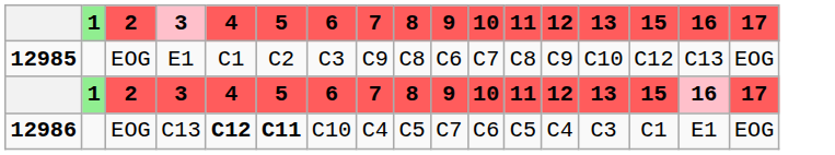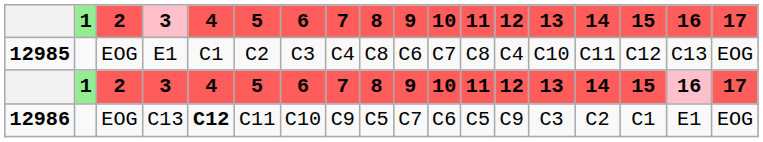 <table class="wikitable plainrowheaders unsortable" style="text-align:center">
 <tr>
 <th></th>
 <th rowspan="1" scope="col" style="background:lightgreen;">1</th>
 <th rowspan="1" scope="col" style="background:#FF5C5C;">2</th>
 <th rowspan="1" scope="col" style="background:pink;">3</th>
 <th rowspan="1" scope="col" style="background:#FF5C5C ;">4</th>
 <th rowspan="1" scope="col" style="background:#FF5C5C ;">5</th>
 <th rowspan="1" scope="col" style="background:#FF5C5C ;">6</th>
 <th rowspan="1" scope="col" style="background:#FF5C5C ;">7</th>
 <th rowspan="1" scope="col" style="background:#FF5C5C ;">8</th>
 <th rowspan="1" scope="col" style="background:#FF5C5C ;">9</th>
 <th rowspan="1" scope="col" style="background:#FF5C5C ;">10</th>
 <th rowspan="1" scope="col" style="background:#FF5C5C ;">11</th>
 <th rowspan="1" scope="col" style="background:#FF5C5C ;">12</th>
 <th rowspan="1" scope="col" style="background:#FF5C5C ;">13</th>
+<th rowspan="1" scope="col" style="background:#FF5C5C ;">14</th>
 <th rowspan="1" scope="col" style="background:#FF5C5C ;">15</th>
 <th rowspan="1" scope="col" style="background:#FF5C5C ;">16</th>
 <th rowspan="1" scope="col" style="background:#FF5C5C ;">17</th>
 </tr>
 <tr>
 <td><strong>12985</strong></td>
 <td></td>
 <td>EOG</td>
 <td>E1</td>
 <td>C1</td>
 <td>C2</td>
 <td>C3</td>
-<td>C9</td>
+<td>C4</td>
 <td>C8</td>
 <td>C6</td>
 <td>C7</td>
 <td>C8</td>
-<td>C9</td>
+<td>C4</td>
 <td>C10</td>
+<td>C11</td>
 <td>C12</td>
 <td>C13</td>
 <td>EOG</td>
 </tr>
 <tr>
 <th></th>
 <th rowspan="1" scope="col" style="background:lightgreen;">1</th>
 <th rowspan="1" scope="col" style="background:#FF5C5C;">2</th>
 <th rowspan="1" scope="col" style="background:#FF5C5C;">3</th>
 <th rowspan="1" scope="col" style="background:#FF5C5C;">4</th>
 <th rowspan="1" scope="col" style="background:#FF5C5C;">5</th>
 <th rowspan="1" scope="col" style="background:#FF5C5C;">6</th>
 <th rowspan="1" scope="col" style="background:#FF5C5C;">7</th>
 <th rowspan="1" scope="col" style="background:#FF5C5C;">8</th>
 <th rowspan="1" scope="col" style="background:#FF5C5C;">9</th>
 <th rowspan="1" scope="col" style="background:#FF5C5C;">10</th>
 <th rowspan="1" scope="col" style="background:#FF5C5C;">11</th>
 <th rowspan="1" scope="col" style="background:#FF5C5C;">12</th>
 <th rowspan="1" scope="col" style="background:#FF5C5C;">13</th>
+<th rowspan="1" scope="col" style="background:#FF5C5C;">14</th>
 <th rowspan="1" scope="col" style="background:#FF5C5C;">15</th>
 <th rowspan="1" scope="col" style="background:pink;">16</th>
 <th rowspan="1" scope="col" style="background:#FF5C5C;">17</th>
 </tr>
 <tr>
 <td><strong>12986</strong></td>
 <td></td>
 <td>EOG</td>
 <td>C13</td>
 <td><strong>C12</strong></td>
-<td><strong>C11</strong></td>
+<td>C11</td>
 <td>C10</td>
-<td>C4</td>
+<td>C9</td>
 <td>C5</td>
 <td>C7</td>
 <td>C6</td>
 <td>C5</td>
-<td>C4</td>
+<td>C9</td>
 <td>C3</td>
+<td>C2</td>
 <td>C1</td>
 <td>E1</td>
 <td>EOG</td>
 </tr>
 </table>
